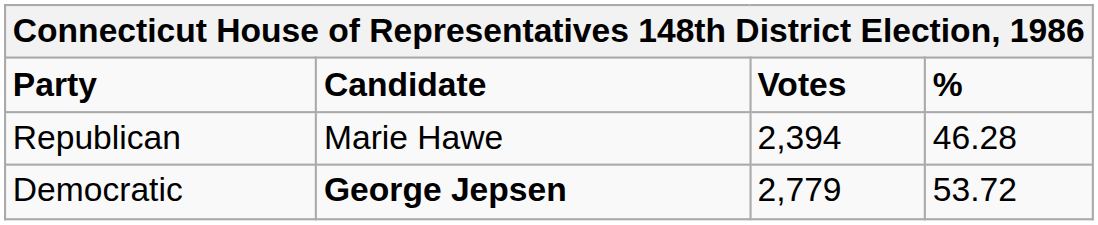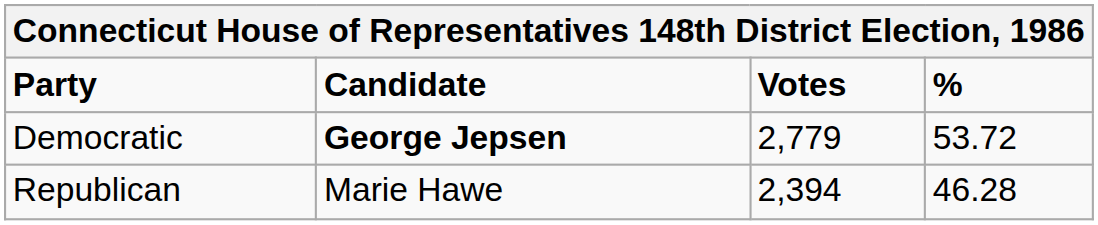 <table class="wikitable">
 <tr>
 <th colspan="4">Connecticut House of Representatives 148th District Election, 1986</th>
 </tr>
 <tr>
 <td><strong>Party</strong></td>
 <td><strong>Candidate</strong></td>
 <td><strong>Votes</strong></td>
 <td><strong>%</strong></td>
 </tr>
 <tr>
+<td>Democratic</td>
+<td><strong>George Jepsen</strong></td>
+<td>2,779</td>
+<td>53.72</td>
+</tr>
+<tr>
 <td>Republican</td>
 <td>Marie Hawe</td>
 <td>2,394</td>
 <td>46.28</td>
 </tr>
-<tr>
-<td>Democratic</td>
-<td><strong>George Jepsen</strong></td>
-<td>2,779</td>
-<td>53.72</td>
-</tr>
 </table>
